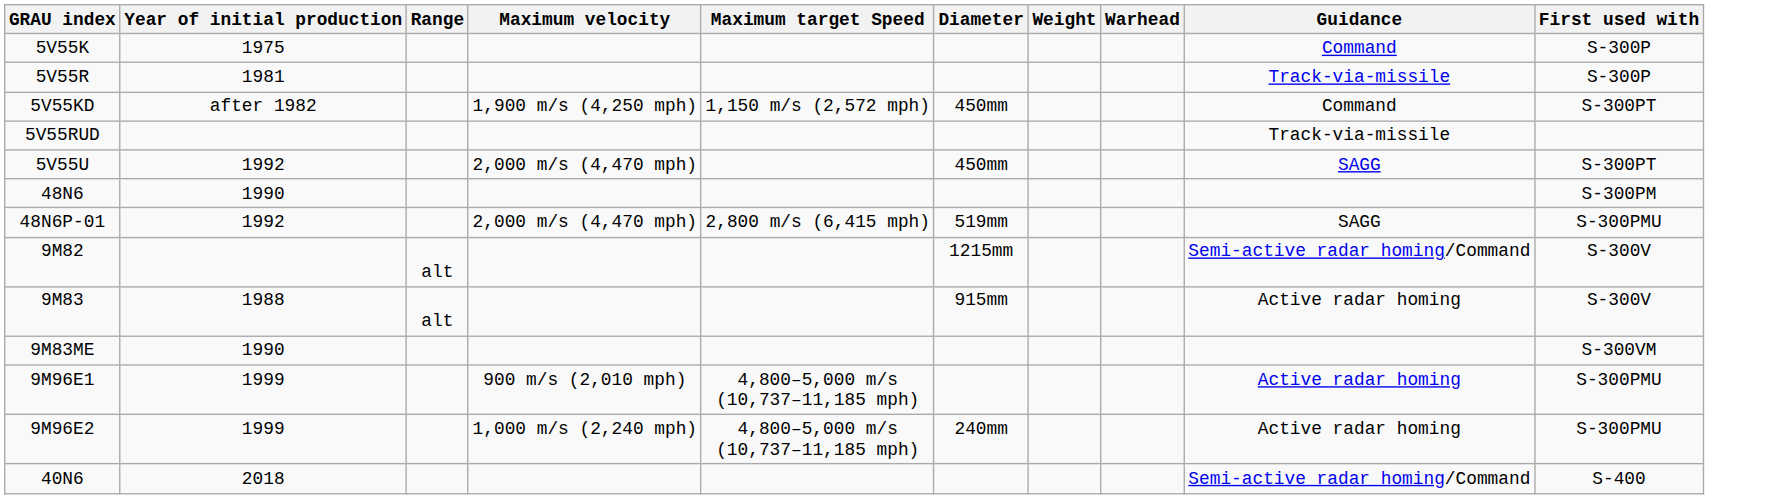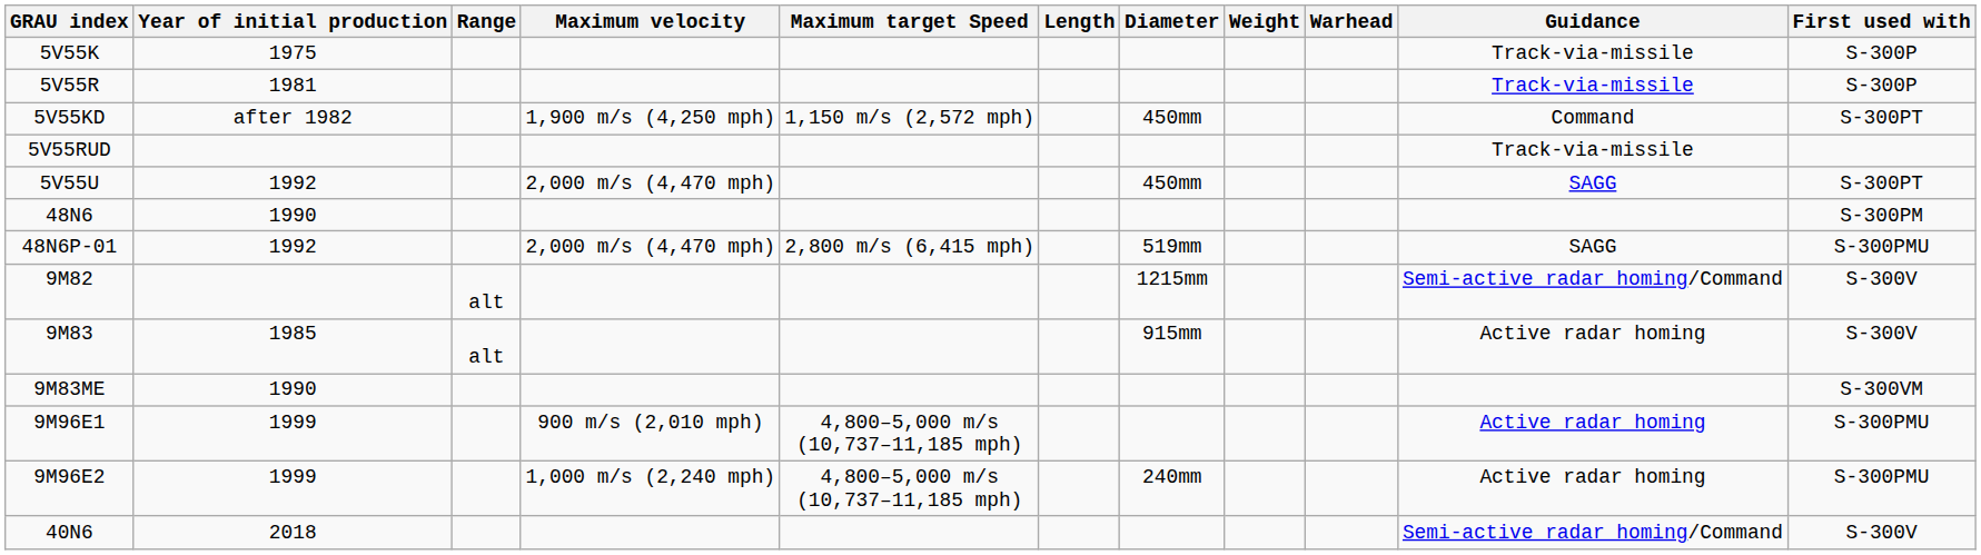 <table class="wikitable" style="text-align:center;">
 <tr>
 <th>GRAU index</th>
 <th>Year of initial production</th>
 <th>Range</th>
 <th>Maximum velocity</th>
 <th>Maximum target Speed</th>
+<th>Length</th>
 <th>Diameter</th>
 <th>Weight</th>
 <th>Warhead</th>
 <th>Guidance</th>
 <th>First used with</th>
 </tr>
 <tr valign=top>
 <td>5V55K</td>
 <td>1975</td>
 <td></td>
 <td></td>
 <td></td>
 <td></td>
 <td></td>
 <td></td>
-<td><a href='#'>Command</a></td>
+<td></td>
+<td>Track-via-missile</td>
 <td>S-300P</td>
 </tr>
 <tr valign=top>
 <td>5V55R</td>
 <td>1981</td>
+<td></td>
 <td></td>
 <td></td>
 <td></td>
 <td></td>
 <td></td>
 <td></td>
 <td><a href='#'>Track-via-missile</a></td>
 <td>S-300P</td>
 </tr>
 <tr valign=top>
 <td>5V55KD</td>
 <td>after 1982</td>
 <td></td>
 <td>1,900 m/s (4,250 mph)</td>
 <td>1,150 m/s (2,572 mph)</td>
+<td></td>
 <td>450mm</td>
 <td></td>
 <td></td>
 <td>Command</td>
 <td>S-300PT</td>
 </tr>
 <tr valign=top>
 <td>5V55RUD</td>
 <td></td>
 <td></td>
 <td></td>
 <td></td>
 <td></td>
 <td></td>
 <td></td>
+<td></td>
 <td>Track-via-missile</td>
 <td></td>
 </tr>
 <tr valign=top>
 <td>5V55U</td>
 <td>1992</td>
 <td></td>
 <td>2,000 m/s (4,470 mph)</td>
+<td></td>
 <td></td>
 <td>450mm</td>
 <td></td>
 <td></td>
 <td><a href='#'>SAGG</a></td>
 <td>S-300PT</td>
 </tr>
 <tr valign=top>
 <td>48N6</td>
 <td>1990</td>
 <td></td>
 <td></td>
 <td></td>
 <td></td>
 <td></td>
 <td></td>
 <td></td>
+<td></td>
 <td>S-300PM</td>
 </tr>
 <tr valign=top>
 <td>48N6P-01</td>
 <td>1992</td>
 <td></td>
 <td>2,000 m/s (4,470 mph)</td>
 <td>2,800 m/s (6,415 mph)</td>
+<td></td>
 <td>519mm</td>
 <td></td>
 <td></td>
 <td>SAGG</td>
 <td>S-300PMU</td>
 </tr>
 <tr valign=top>
 <td>9M82</td>
 <td></td>
 <td><br> alt</td>
 <td></td>
 <td></td>
+<td></td>
 <td>1215mm</td>
 <td></td>
 <td></td>
 <td><a href='#'>Semi-active radar homing</a>/Command</td>
 <td>S-300V</td>
 </tr>
 <tr valign=top>
 <td>9M83</td>
-<td>1988</td>
+<td>1985</td>
 <td><br> alt</td>
+<td></td>
 <td></td>
 <td></td>
 <td>915mm</td>
 <td></td>
 <td></td>
 <td>Active radar homing</td>
 <td>S-300V</td>
 </tr>
 <tr valign=top>
 <td>9M83ME</td>
 <td>1990</td>
 <td></td>
 <td></td>
 <td></td>
 <td></td>
 <td></td>
 <td></td>
 <td></td>
+<td></td>
 <td>S-300VM</td>
 </tr>
 <tr valign=top>
 <td>9M96E1</td>
 <td>1999</td>
 <td></td>
 <td>900 m/s (2,010 mph)</td>
 <td>4,800–5,000 m/s<br>(10,737–11,185 mph)</td>
+<td></td>
 <td></td>
 <td></td>
 <td></td>
 <td><a href='#'>Active radar homing</a></td>
 <td>S-300PMU</td>
 </tr>
 <tr valign=top>
 <td>9M96E2</td>
 <td>1999</td>
 <td></td>
 <td>1,000 m/s (2,240 mph)</td>
 <td>4,800–5,000 m/s<br>(10,737–11,185 mph)</td>
+<td></td>
 <td>240mm</td>
 <td></td>
 <td></td>
 <td>Active radar homing</td>
 <td>S-300PMU</td>
 </tr>
 <tr valign=top>
 <td>40N6</td>
 <td>2018</td>
 <td></td>
 <td></td>
 <td></td>
 <td></td>
 <td></td>
 <td></td>
+<td></td>
 <td><a href='#'>Semi-active radar homing</a>/Command</td>
-<td>S-400</td>
+<td>S-300V</td>
 </tr>
 </table>
